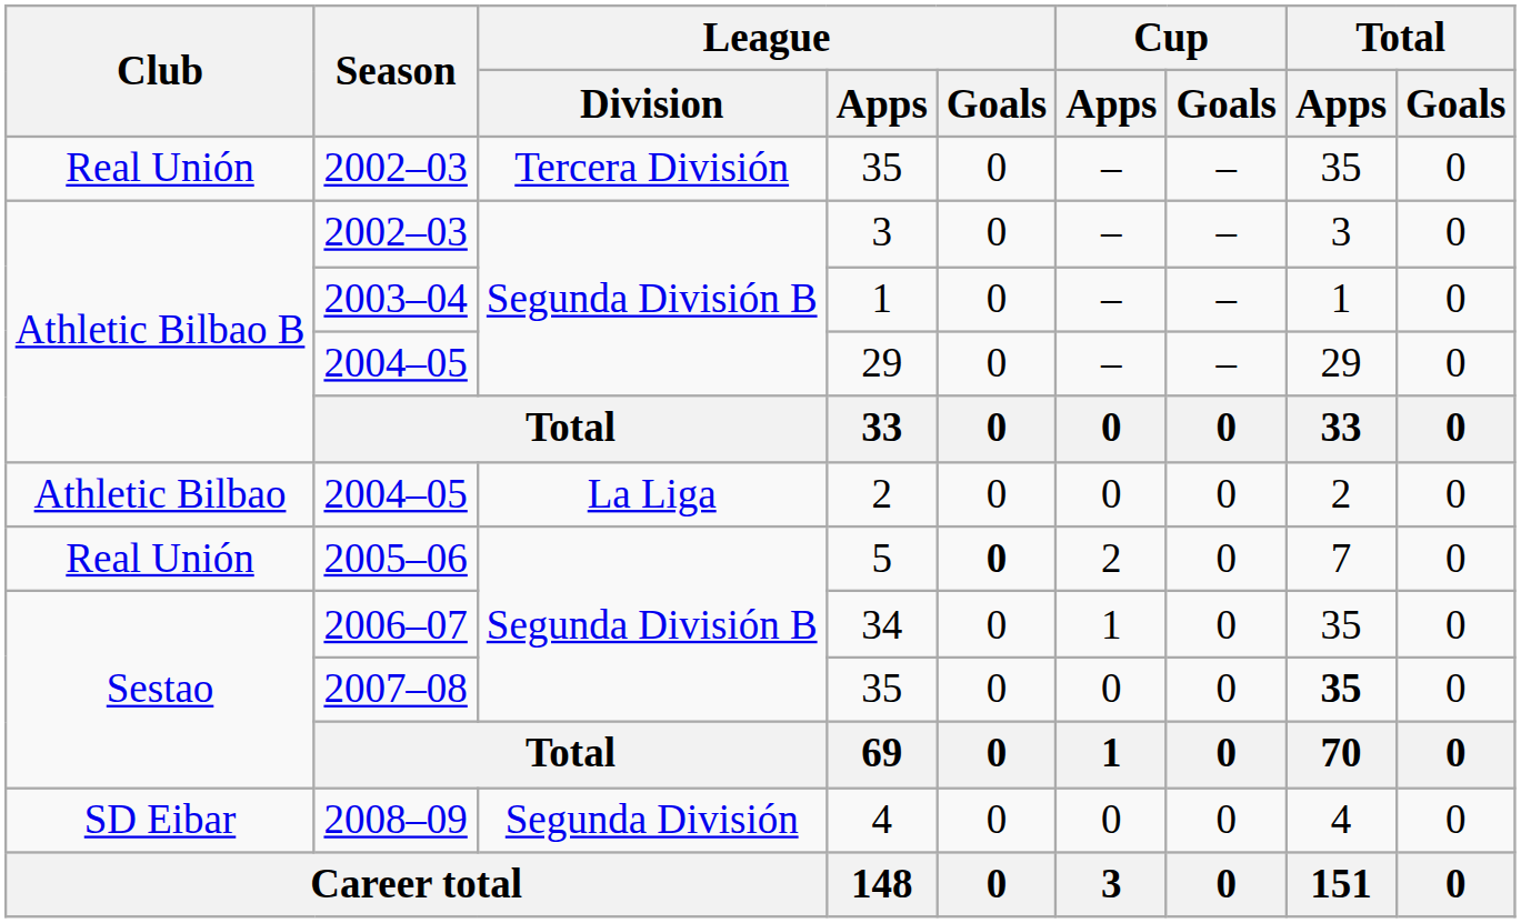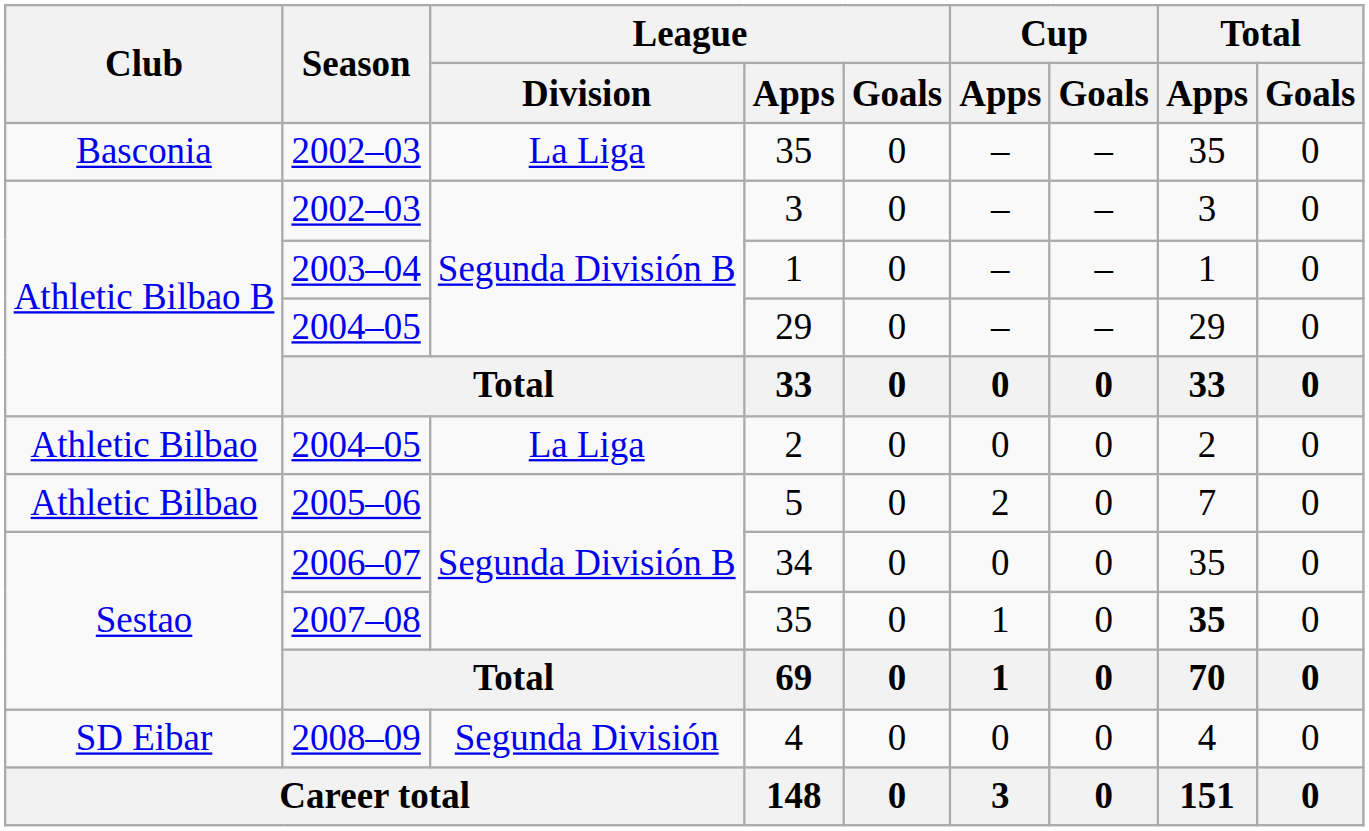 <table class="wikitable" style="text-align: center;">
 <tr>
 <th rowspan="2">Club</th>
 <th rowspan="2">Season</th>
 <th colspan="3">League</th>
 <th colspan="2">Cup</th>
 <th colspan="2">Total</th>
 </tr>
 <tr>
 <th>Division</th>
 <th>Apps</th>
 <th>Goals</th>
 <th>Apps</th>
 <th>Goals</th>
 <th>Apps</th>
 <th>Goals</th>
 </tr>
 <tr>
-<td valign="center"><a href='#'>Real Unión</a></td>
+<td valign="center"><a href='#'>Basconia</a></td>
 <td><a href='#'>2002–03</a></td>
-<td><a href='#'>Tercera División</a></td>
+<td><a href='#'>La Liga</a></td>
 <td>35</td>
 <td>0</td>
 <td>–</td>
 <td>–</td>
 <td>35</td>
 <td>0</td>
 </tr>
 <tr>
 <td rowspan="4" valign="center"><a href='#'>Athletic Bilbao B</a></td>
 <td><a href='#'>2002–03</a></td>
 <td rowspan="3"><a href='#'>Segunda División B</a></td>
 <td>3</td>
 <td>0</td>
 <td>–</td>
 <td>–</td>
 <td>3</td>
 <td>0</td>
 </tr>
 <tr>
 <td><a href='#'>2003–04</a></td>
 <td>1</td>
 <td>0</td>
 <td>–</td>
 <td>–</td>
 <td>1</td>
 <td>0</td>
 </tr>
 <tr>
 <td><a href='#'>2004–05</a></td>
 <td>29</td>
 <td>0</td>
 <td>–</td>
 <td>–</td>
 <td>29</td>
 <td>0</td>
 </tr>
 <tr>
 <th colspan="2">Total</th>
 <th>33</th>
 <th>0</th>
 <th>0</th>
 <th>0</th>
 <th>33</th>
 <th>0</th>
 </tr>
 <tr>
 <td valign="center"><a href='#'>Athletic Bilbao</a></td>
 <td><a href='#'>2004–05</a></td>
 <td><a href='#'>La Liga</a></td>
 <td>2</td>
 <td>0</td>
 <td>0</td>
 <td>0</td>
 <td>2</td>
 <td>0</td>
 </tr>
 <tr>
-<td valign="center"><a href='#'>Real Unión</a></td>
+<td valign="center"><a href='#'>Athletic Bilbao</a></td>
 <td><a href='#'>2005–06</a></td>
 <td rowspan="3"><a href='#'>Segunda División B</a></td>
 <td>5</td>
-<td><strong>0</strong></td>
+<td>0</td>
 <td>2</td>
 <td>0</td>
 <td>7</td>
 <td>0</td>
 </tr>
 <tr>
 <td rowspan="3" valign="center"><a href='#'>Sestao</a></td>
 <td><a href='#'>2006–07</a></td>
 <td>34</td>
 <td>0</td>
-<td>1</td>
+<td>0</td>
 <td>0</td>
 <td>35</td>
 <td>0</td>
 </tr>
 <tr>
 <td><a href='#'>2007–08</a></td>
 <td>35</td>
 <td>0</td>
-<td>0</td>
+<td>1</td>
 <td>0</td>
 <td><strong>35</strong></td>
 <td>0</td>
 </tr>
 <tr>
 <th colspan="2">Total</th>
 <th>69</th>
 <th>0</th>
 <th>1</th>
 <th>0</th>
 <th>70</th>
 <th>0</th>
 </tr>
 <tr>
 <td valign="center"><a href='#'>SD Eibar</a></td>
 <td><a href='#'>2008–09</a></td>
 <td><a href='#'>Segunda División</a></td>
 <td>4</td>
 <td>0</td>
 <td>0</td>
 <td>0</td>
 <td>4</td>
 <td>0</td>
 </tr>
 <tr>
 <th colspan="3">Career total</th>
 <th>148</th>
 <th>0</th>
 <th>3</th>
 <th>0</th>
 <th>151</th>
 <th>0</th>
 </tr>
 </table>
